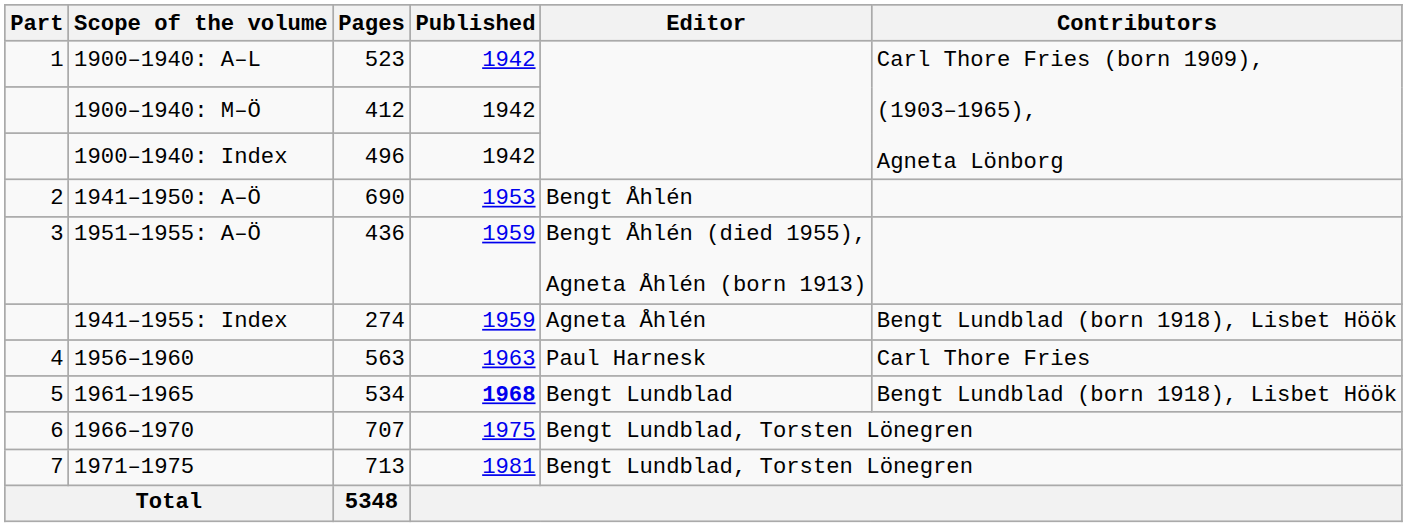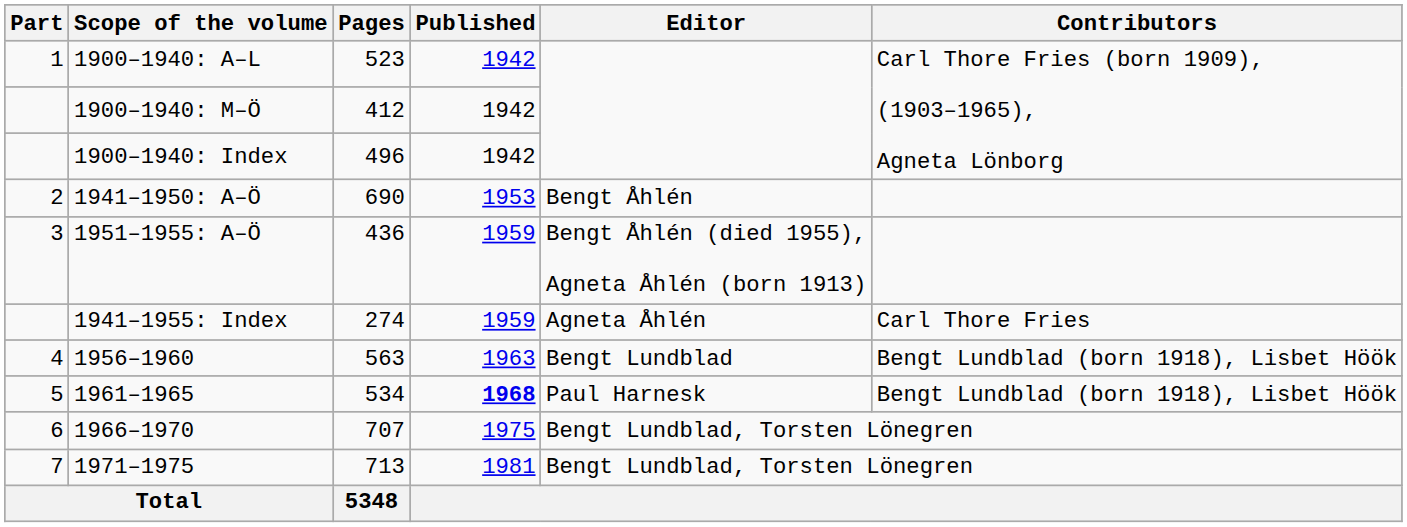 <table class="wikitable">
 <tr>
 <th>Part</th>
 <th>Scope of the volume</th>
 <th>Pages</th>
 <th>Published</th>
 <th>Editor</th>
 <th>Contributors</th>
 </tr>
 <tr valign="top">
 <td align="right">1</td>
 <td>1900–1940: A–L</td>
 <td align="right">523</td>
 <td align="right"><a href='#'>1942</a></td>
 <td rowspan="3"></td>
 <td rowspan="3">Carl Thore Fries (born 1909),<br><br> (1903–1965),<br><br>Agneta Lönborg</td>
 </tr>
 <tr>
 <td></td>
 <td>1900–1940: M–Ö</td>
 <td align="right">412</td>
 <td align="right">1942</td>
 </tr>
 <tr>
 <td></td>
 <td>1900–1940: Index</td>
 <td align="right">496</td>
 <td align="right">1942</td>
 </tr>
 <tr>
 <td align="right">2</td>
 <td>1941–1950: A–Ö</td>
 <td align="right">690</td>
 <td align="right"><a href='#'>1953</a></td>
 <td>Bengt Åhlén</td>
 <td></td>
 </tr>
 <tr valign="top">
 <td align="right">3</td>
 <td>1951–1955: A–Ö</td>
 <td align="right">436</td>
 <td align="right"><a href='#'>1959</a></td>
 <td>Bengt Åhlén (died 1955),<br><br>Agneta Åhlén (born 1913)</td>
 <td></td>
 </tr>
 <tr>
 <td></td>
 <td>1941–1955: Index</td>
 <td align="right">274</td>
 <td align="right"><a href='#'>1959</a></td>
 <td>Agneta Åhlén</td>
-<td>Bengt Lundblad (born 1918), Lisbet Höök</td>
+<td>Carl Thore Fries</td>
 </tr>
 <tr>
 <td align="right">4</td>
 <td>1956–1960</td>
 <td align="right">563</td>
 <td align="right"><a href='#'>1963</a></td>
-<td>Paul Harnesk</td>
-<td>Carl Thore Fries</td>
+<td>Bengt Lundblad</td>
+<td>Bengt Lundblad (born 1918), Lisbet Höök</td>
 </tr>
 <tr>
 <td align="right">5</td>
 <td>1961–1965</td>
 <td align="right">534</td>
 <td align="right"><strong><a href='#'>1968</a></strong></td>
-<td>Bengt Lundblad</td>
+<td>Paul Harnesk</td>
 <td>Bengt Lundblad (born 1918), Lisbet Höök</td>
 </tr>
 <tr>
 <td align="right">6</td>
 <td>1966–1970</td>
 <td align="right">707</td>
 <td align="right"><a href='#'>1975</a></td>
 <td colspan="2">Bengt Lundblad, Torsten Lönegren</td>
 </tr>
 <tr>
 <td align="right">7</td>
 <td>1971–1975</td>
 <td align="right">713</td>
 <td align="right"><a href='#'>1981</a></td>
 <td colspan="2">Bengt Lundblad, Torsten Lönegren</td>
 </tr>
 <tr>
 <th colspan="2" align="right">Total</th>
 <th>5348</th>
 <th colspan="3"></th>
 </tr>
 </table>
